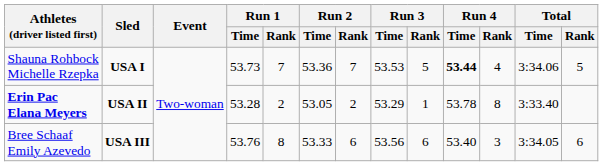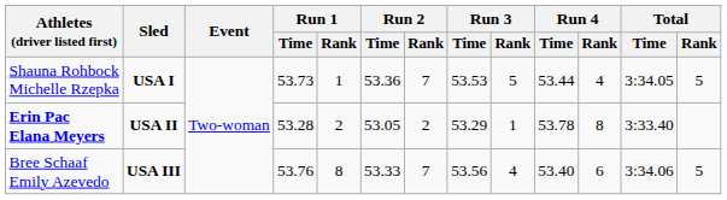 <table class=wikitable style=font-size:90%;text-align:center>
 <tr>
 <th rowspan=2>Athletes<br><small>(driver listed first)</small></th>
 <th rowspan=2>Sled</th>
 <th rowspan=2>Event</th>
 <th colspan=2>Run 1</th>
 <th colspan=2>Run 2</th>
 <th colspan=2>Run 3</th>
 <th colspan=2>Run 4</th>
 <th colspan=2>Total</th>
 </tr>
 <tr style=font-size:95%>
 <th>Time</th>
 <th>Rank</th>
 <th>Time</th>
 <th>Rank</th>
 <th>Time</th>
 <th>Rank</th>
 <th>Time</th>
 <th>Rank</th>
 <th>Time</th>
 <th>Rank</th>
 </tr>
 <tr>
 <td align=left><a href='#'>Shauna Rohbock</a><br><a href='#'>Michelle Rzepka</a></td>
 <td><strong>USA I</strong></td>
 <td align=left rowspan=3><a href='#'>Two-woman</a></td>
 <td>53.73</td>
-<td>7</td>
+<td>1</td>
 <td>53.36</td>
 <td>7</td>
 <td>53.53</td>
 <td>5</td>
-<td><strong>53.44</strong></td>
+<td>53.44</td>
 <td>4</td>
-<td>3:34.06</td>
+<td>3:34.05</td>
 <td>5</td>
 </tr>
 <tr>
 <td align=left><strong><a href='#'>Erin Pac</a><br><a href='#'>Elana Meyers</a></strong></td>
 <td><strong>USA II</strong></td>
 <td>53.28</td>
 <td>2</td>
 <td>53.05</td>
 <td>2</td>
 <td>53.29</td>
 <td>1</td>
 <td>53.78</td>
 <td>8</td>
 <td>3:33.40</td>
 <td></td>
 </tr>
 <tr>
 <td align=left><a href='#'>Bree Schaaf</a><br><a href='#'>Emily Azevedo</a></td>
 <td><strong>USA III</strong></td>
 <td>53.76</td>
 <td>8</td>
 <td>53.33</td>
+<td>7</td>
+<td>53.56</td>
+<td>4</td>
+<td>53.40</td>
 <td>6</td>
-<td>53.56</td>
-<td>6</td>
-<td>53.40</td>
-<td>3</td>
-<td>3:34.05</td>
-<td>6</td>
+<td>3:34.06</td>
+<td>5</td>
 </tr>
 </table>
